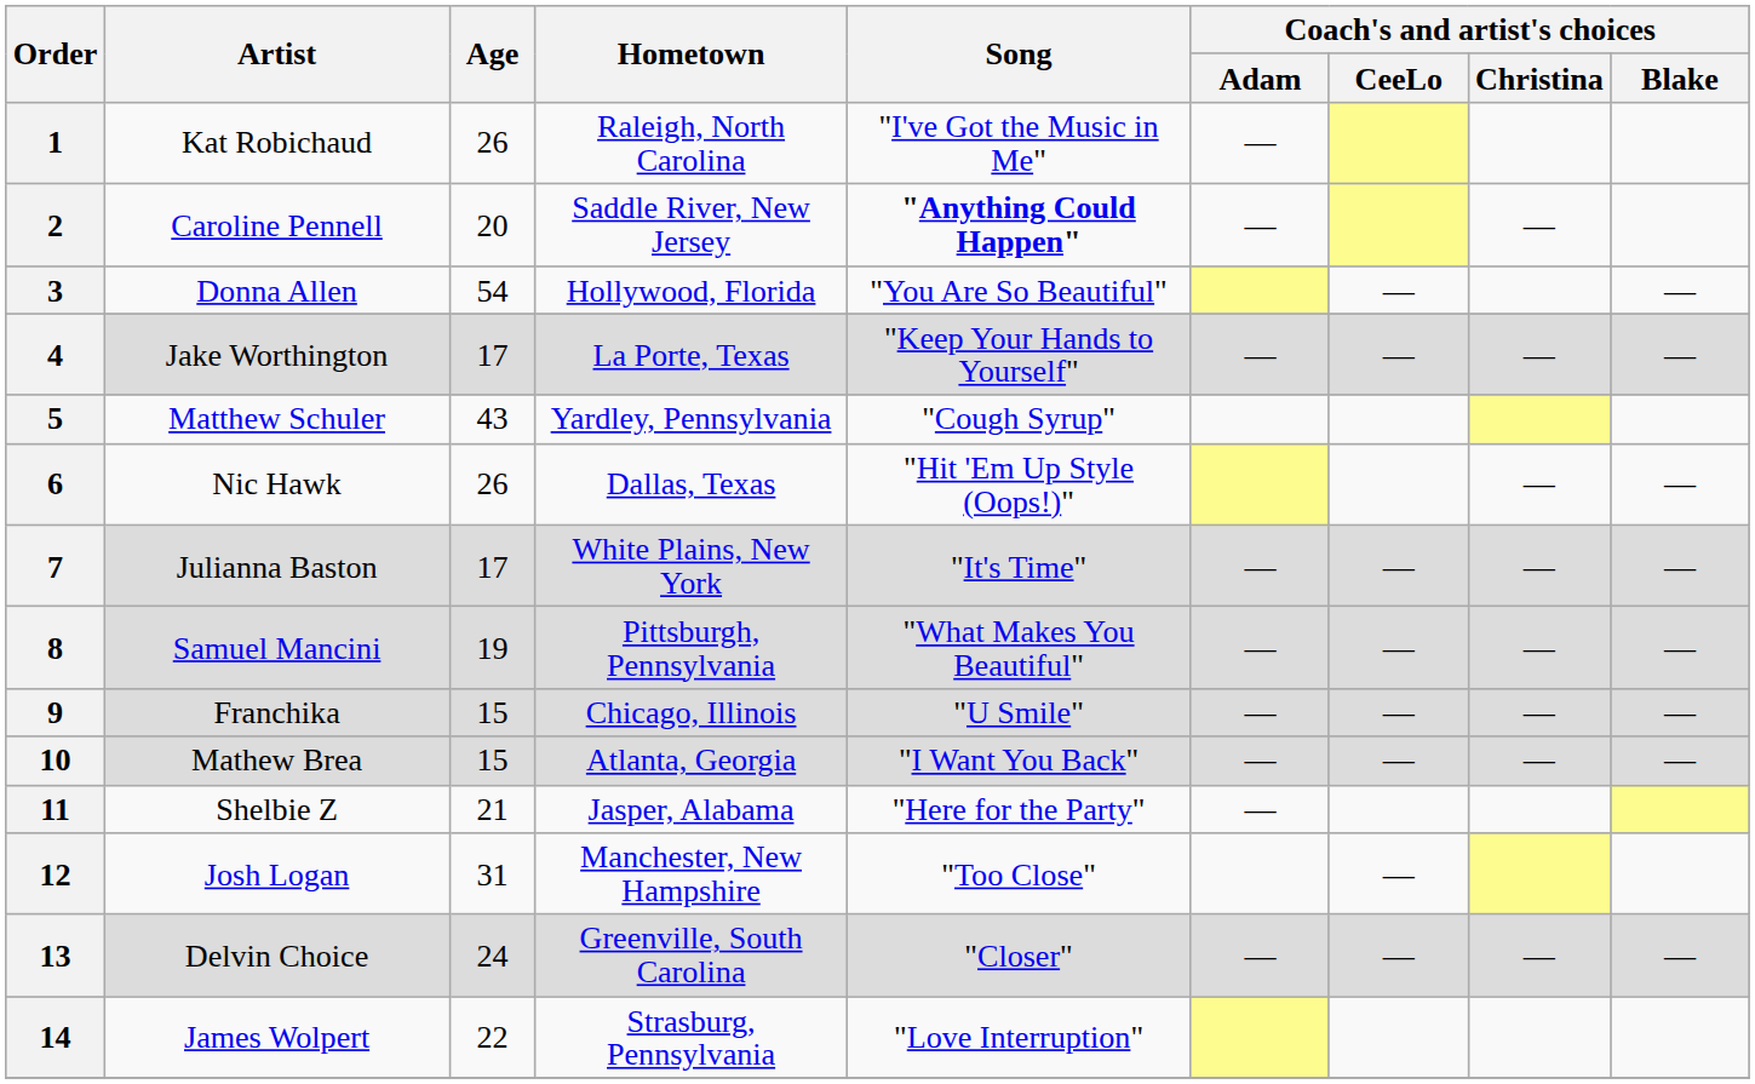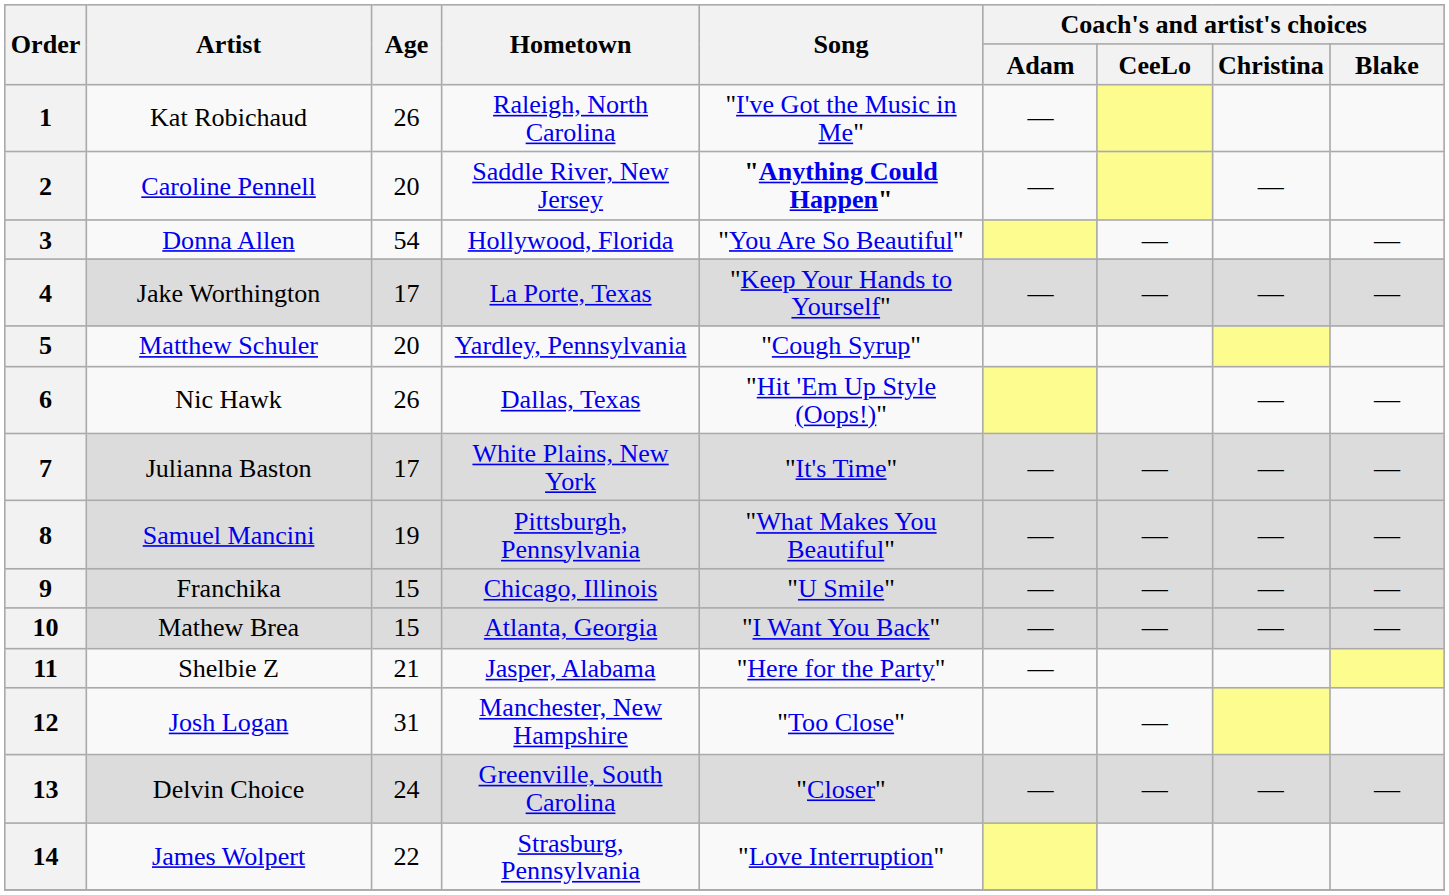 <table class="wikitable" style="text-align:center; line-height:17px; width:100%;">
 <tr>
 <th scope="col" rowspan="2" width="05%">Order</th>
 <th scope="col" rowspan="2" width="20%">Artist</th>
 <th scope="col" rowspan="2" width="05%">Age</th>
 <th scope="col" rowspan="2" width="18%">Hometown</th>
 <th scope="col" rowspan="2" width="20%">Song</th>
 <th scope="col" colspan="4" width="32%">Coach's and artist's choices</th>
 </tr>
 <tr>
 <th width="08%">Adam</th>
 <th width="08%">CeeLo</th>
 <th width="08%">Christina</th>
 <th width="08%">Blake</th>
 </tr>
 <tr>
 <th>1</th>
 <td>Kat Robichaud</td>
 <td>26</td>
 <td><a href='#'>Raleigh, North Carolina</a></td>
 <td>"<a href='#'>I've Got the Music in Me</a>"</td>
 <td>—</td>
 <td style="background:#fdfc8f;"><strong></strong></td>
 <td><strong></strong></td>
 <td><strong></strong></td>
 </tr>
 <tr>
 <th>2</th>
 <td><a href='#'>Caroline Pennell</a></td>
 <td>20</td>
 <td><a href='#'>Saddle River, New Jersey</a></td>
 <td><strong>"<a href='#'>Anything Could Happen</a>"</strong></td>
 <td>—</td>
 <td style="background:#fdfc8f;"><strong></strong></td>
 <td>—</td>
 <td><strong></strong></td>
 </tr>
 <tr>
 <th>3</th>
 <td><a href='#'>Donna Allen</a></td>
 <td>54</td>
 <td><a href='#'>Hollywood, Florida</a></td>
 <td>"<a href='#'>You Are So Beautiful</a>"</td>
 <td style="background:#fdfc8f;"><strong></strong></td>
 <td>—</td>
 <td><strong></strong></td>
 <td>—</td>
 </tr>
 <tr>
 <th>4</th>
 <td style="background:#DCDCDC;">Jake Worthington</td>
 <td style="background:#DCDCDC;">17</td>
 <td style="background:#DCDCDC;"><a href='#'>La Porte, Texas</a></td>
 <td style="background:#DCDCDC;">"<a href='#'>Keep Your Hands to Yourself</a>"</td>
 <td style="background:#DCDCDC;">—</td>
 <td style="background:#DCDCDC;">—</td>
 <td style="background:#DCDCDC;">—</td>
 <td style="background:#DCDCDC;">—</td>
 </tr>
 <tr>
 <th>5</th>
 <td><a href='#'>Matthew Schuler</a></td>
-<td>43</td>
+<td>20</td>
 <td><a href='#'>Yardley, Pennsylvania</a></td>
 <td>"<a href='#'>Cough Syrup</a>"</td>
 <td><strong></strong></td>
 <td><strong></strong></td>
 <td style="background:#fdfc8f;"><strong></strong></td>
 <td><strong></strong></td>
 </tr>
 <tr>
 <th>6</th>
 <td>Nic Hawk</td>
 <td>26</td>
 <td><a href='#'>Dallas, Texas</a></td>
 <td>"<a href='#'>Hit 'Em Up Style (Oops!)</a>"</td>
 <td style="background:#fdfc8f;"><strong></strong></td>
 <td><strong></strong></td>
 <td>—</td>
 <td>—</td>
 </tr>
 <tr>
 <th>7</th>
 <td style="background:#DCDCDC;">Julianna Baston</td>
 <td style="background:#DCDCDC;">17</td>
 <td style="background:#DCDCDC;"><a href='#'>White Plains, New York</a></td>
 <td style="background:#DCDCDC;">"<a href='#'>It's Time</a>"</td>
 <td style="background:#DCDCDC;">—</td>
 <td style="background:#DCDCDC;">—</td>
 <td style="background:#DCDCDC;">—</td>
 <td style="background:#DCDCDC;">—</td>
 </tr>
 <tr>
 <th>8</th>
 <td style="background:#DCDCDC;"><a href='#'>Samuel Mancini</a></td>
 <td style="background:#DCDCDC;">19</td>
 <td style="background:#DCDCDC;"><a href='#'>Pittsburgh, Pennsylvania</a></td>
 <td style="background:#DCDCDC;">"<a href='#'>What Makes You Beautiful</a>"</td>
 <td style="background:#DCDCDC;">—</td>
 <td style="background:#DCDCDC;">—</td>
 <td style="background:#DCDCDC;">—</td>
 <td style="background:#DCDCDC;">—</td>
 </tr>
 <tr>
 <th>9</th>
 <td style="background:#DCDCDC;">Franchika</td>
 <td style="background:#DCDCDC;">15</td>
 <td style="background:#DCDCDC;"><a href='#'>Chicago, Illinois</a></td>
 <td style="background:#DCDCDC;">"<a href='#'>U Smile</a>"</td>
 <td style="background:#DCDCDC;">—</td>
 <td style="background:#DCDCDC;">—</td>
 <td style="background:#DCDCDC;">—</td>
 <td style="background:#DCDCDC;">—</td>
 </tr>
 <tr>
 <th>10</th>
 <td style="background:#DCDCDC;">Mathew Brea</td>
 <td style="background:#DCDCDC;">15</td>
 <td style="background:#DCDCDC;"><a href='#'>Atlanta, Georgia</a></td>
 <td style="background:#DCDCDC;">"<a href='#'>I Want You Back</a>"</td>
 <td style="background:#DCDCDC;">—</td>
 <td style="background:#DCDCDC;">—</td>
 <td style="background:#DCDCDC;">—</td>
 <td style="background:#DCDCDC;">—</td>
 </tr>
 <tr>
 <th>11</th>
 <td>Shelbie Z</td>
 <td>21</td>
 <td><a href='#'>Jasper, Alabama</a></td>
 <td>"<a href='#'>Here for the Party</a>"</td>
 <td>—</td>
 <td><strong></strong></td>
 <td><strong></strong></td>
 <td style="background:#fdfc8f;"><strong></strong></td>
 </tr>
 <tr>
 <th>12</th>
 <td><a href='#'>Josh Logan</a></td>
 <td>31</td>
 <td><a href='#'>Manchester, New Hampshire</a></td>
 <td>"<a href='#'>Too Close</a>"</td>
 <td><strong></strong></td>
 <td>—</td>
 <td style="background:#fdfc8f;"><strong></strong></td>
 <td><strong></strong></td>
 </tr>
 <tr>
 <th>13</th>
 <td style="background:#DCDCDC;">Delvin Choice</td>
 <td style="background:#DCDCDC;">24</td>
 <td style="background:#DCDCDC;"><a href='#'>Greenville, South Carolina</a></td>
 <td style="background:#DCDCDC;">"<a href='#'>Closer</a>"</td>
 <td style="background:#DCDCDC;">—</td>
 <td style="background:#DCDCDC;">—</td>
 <td style="background:#DCDCDC;">—</td>
 <td style="background:#DCDCDC;">—</td>
 </tr>
 <tr>
 <th>14</th>
 <td><a href='#'>James Wolpert</a></td>
 <td>22</td>
 <td><a href='#'>Strasburg, Pennsylvania</a></td>
 <td>"<a href='#'>Love Interruption</a>"</td>
 <td style="background:#fdfc8f;"><strong></strong></td>
 <td><strong></strong></td>
 <td><strong></strong></td>
 <td><strong></strong></td>
 </tr>
 <tr>
 </tr>
 </table>
